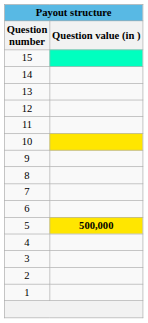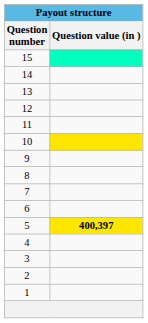 <table class="wikitable" style="text-align:center;">
 <tr>
 <th colspan="2" style="background: #58B9E4">Payout structure</th>
 </tr>
 <tr>
 <th>Question<br>number</th>
 <th>Question value (in )</th>
 </tr>
 <tr>
 <td>15</td>
 <td style="background: #00FFBF"><strong></strong></td>
 </tr>
 <tr>
 <td>14</td>
 <td></td>
 </tr>
 <tr>
 <td>13</td>
 <td></td>
 </tr>
 <tr>
 <td>12</td>
 <td></td>
 </tr>
 <tr>
 <td>11</td>
 <td></td>
 </tr>
 <tr>
 <td>10</td>
 <td style="background: #FFE600"><strong></strong></td>
 </tr>
 <tr>
 <td>9</td>
 <td></td>
 </tr>
 <tr>
 <td>8</td>
 <td></td>
 </tr>
 <tr>
 <td>7</td>
 <td></td>
 </tr>
 <tr>
 <td>6</td>
 <td></td>
 </tr>
 <tr>
 <td>5</td>
-<td style="background: #FFE600"><strong>500,000</strong></td>
+<td style="background: #FFE600"><strong>400,397</strong></td>
 </tr>
 <tr>
 <td>4</td>
 <td></td>
 </tr>
 <tr>
 <td>3</td>
 <td></td>
 </tr>
 <tr>
 <td>2</td>
 <td></td>
 </tr>
 <tr>
 <td>1</td>
 <td></td>
 </tr>
 <tr>
 <th colspan="2" style="text-align:left"><br></th>
 </tr>
 </table>
